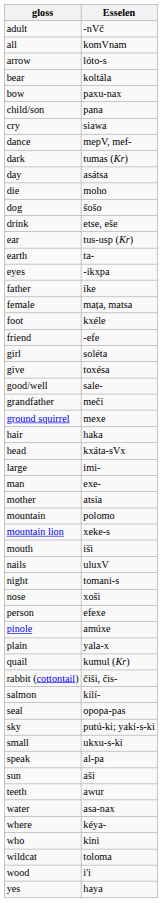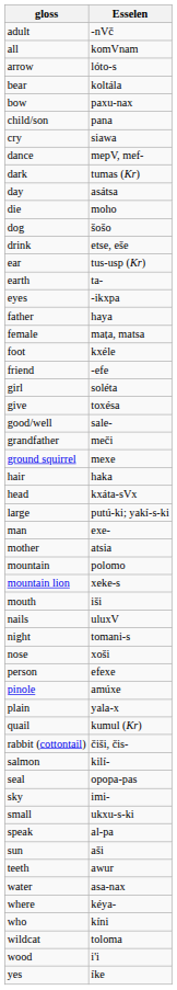 <table class="wikitable sortable">
 <tr>
 <th>gloss</th>
 <th>Esselen</th>
 </tr>
 <tr>
 <td>adult</td>
 <td>-nVč</td>
 </tr>
 <tr>
 <td>all</td>
 <td>komVnam</td>
 </tr>
 <tr>
 <td>arrow</td>
 <td>lóto-s</td>
 </tr>
 <tr>
 <td>bear</td>
 <td>koltála</td>
 </tr>
 <tr>
 <td>bow</td>
 <td>paxu-nax</td>
 </tr>
 <tr>
 <td>child/son</td>
 <td>pana</td>
 </tr>
 <tr>
 <td>cry</td>
 <td>siawa</td>
 </tr>
 <tr>
 <td>dance</td>
 <td>mepV, mef-</td>
 </tr>
 <tr>
 <td>dark</td>
 <td>tumas (<em>Kr</em>)</td>
 </tr>
 <tr>
 <td>day</td>
 <td>asátsa</td>
 </tr>
 <tr>
 <td>die</td>
 <td>moho</td>
 </tr>
 <tr>
 <td>dog</td>
 <td>šošo</td>
 </tr>
 <tr>
 <td>drink</td>
 <td>etse, eše</td>
 </tr>
 <tr>
 <td>ear</td>
 <td>tus-usp (<em>Kr</em>)</td>
 </tr>
 <tr>
 <td>earth</td>
 <td>ta-</td>
 </tr>
 <tr>
 <td>eyes</td>
 <td>-ikxpa</td>
 </tr>
 <tr>
 <td>father</td>
-<td>íke</td>
+<td>haya</td>
 </tr>
 <tr>
 <td>female</td>
 <td>maṭa, matsa</td>
 </tr>
 <tr>
 <td>foot</td>
 <td>kxéle</td>
 </tr>
 <tr>
 <td>friend</td>
 <td>-efe</td>
 </tr>
 <tr>
 <td>girl</td>
 <td>soléta</td>
 </tr>
 <tr>
 <td>give</td>
 <td>toxésa</td>
 </tr>
 <tr>
 <td>good/well</td>
 <td>sale-</td>
 </tr>
 <tr>
 <td>grandfather</td>
 <td>meči</td>
 </tr>
 <tr>
 <td><a href='#'>ground squirrel</a></td>
 <td>mexe</td>
 </tr>
 <tr>
 <td>hair</td>
 <td>haka</td>
 </tr>
 <tr>
 <td>head</td>
 <td>kxáta-sVx</td>
 </tr>
 <tr>
 <td>large</td>
-<td>imi-</td>
+<td>putú-ki; yakí-s-ki</td>
 </tr>
 <tr>
 <td>man</td>
 <td>exe-</td>
 </tr>
 <tr>
 <td>mother</td>
 <td>atsia</td>
 </tr>
 <tr>
 <td>mountain</td>
 <td>polomo</td>
 </tr>
 <tr>
 <td><a href='#'>mountain lion</a></td>
 <td>xeke-s</td>
 </tr>
 <tr>
 <td>mouth</td>
 <td>iši</td>
 </tr>
 <tr>
 <td>nails</td>
 <td>uluxV</td>
 </tr>
 <tr>
 <td>night</td>
 <td>tomani-s</td>
 </tr>
 <tr>
 <td>nose</td>
 <td>xoši</td>
 </tr>
 <tr>
 <td>person</td>
 <td>efexe</td>
 </tr>
 <tr>
 <td><a href='#'>pinole</a></td>
 <td>amúxe</td>
 </tr>
 <tr>
 <td>plain</td>
 <td>yala-x</td>
 </tr>
 <tr>
 <td>quail</td>
 <td>kumul (<em>Kr</em>)</td>
 </tr>
 <tr>
 <td>rabbit (<a href='#'>cottontail</a>)</td>
 <td>čiši, čis-</td>
 </tr>
 <tr>
 <td>salmon</td>
 <td>kilí-</td>
 </tr>
 <tr>
 <td>seal</td>
 <td>opopa-pas</td>
 </tr>
 <tr>
 <td>sky</td>
-<td>putú-ki; yakí-s-ki</td>
+<td>imi-</td>
 </tr>
 <tr>
 <td>small</td>
 <td>ukxu-s-ki</td>
 </tr>
 <tr>
 <td>speak</td>
 <td>al-pa</td>
 </tr>
 <tr>
 <td>sun</td>
 <td>aši</td>
 </tr>
 <tr>
 <td>teeth</td>
 <td>awur</td>
 </tr>
 <tr>
 <td>water</td>
 <td>asa-nax</td>
 </tr>
 <tr>
 <td>where</td>
 <td>kéya-</td>
 </tr>
 <tr>
 <td>who</td>
 <td>kíni</td>
 </tr>
 <tr>
 <td>wildcat</td>
 <td>toloma</td>
 </tr>
 <tr>
 <td>wood</td>
 <td>i'i</td>
 </tr>
 <tr>
 <td>yes</td>
-<td>haya</td>
+<td>íke</td>
 </tr>
 </table>
